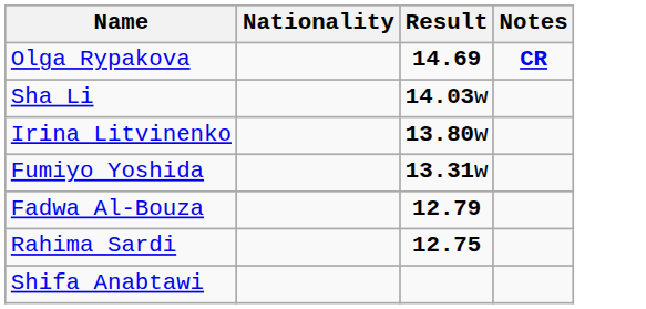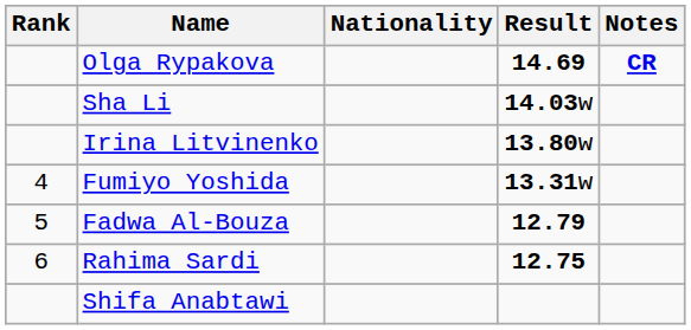 <table class="wikitable sortable" style="text-align:center;font-size:95%">
 <tr>
+<th>Rank</th>
 <th>Name</th>
 <th>Nationality</th>
 <th>Result</th>
 <th>Notes</th>
 </tr>
 <tr>
+<td></td>
 <td align=left><a href='#'>Olga Rypakova</a></td>
 <td align=left></td>
 <td><strong>14.69</strong></td>
 <td><strong><a href='#'>CR</a></strong></td>
 </tr>
 <tr>
+<td></td>
 <td align=left><a href='#'>Sha Li</a></td>
 <td align=left></td>
 <td><strong>14.03</strong>w</td>
 <td></td>
 </tr>
 <tr>
+<td></td>
 <td align=left><a href='#'>Irina Litvinenko</a></td>
 <td align=left></td>
 <td><strong>13.80</strong>w</td>
 <td></td>
 </tr>
 <tr>
+<td>4</td>
 <td align=left><a href='#'>Fumiyo Yoshida</a></td>
 <td align=left></td>
 <td><strong>13.31</strong>w</td>
 <td></td>
 </tr>
 <tr>
+<td>5</td>
 <td align=left><a href='#'>Fadwa Al-Bouza</a></td>
 <td align=left></td>
 <td><strong>12.79</strong></td>
 <td></td>
 </tr>
 <tr>
+<td>6</td>
 <td align=left><a href='#'>Rahima Sardi</a></td>
 <td align=left></td>
 <td><strong>12.75</strong></td>
 <td></td>
 </tr>
 <tr>
+<td></td>
 <td align=left><a href='#'>Shifa Anabtawi</a></td>
 <td align=left></td>
 <td><strong></strong></td>
 <td></td>
 </tr>
 </table>
